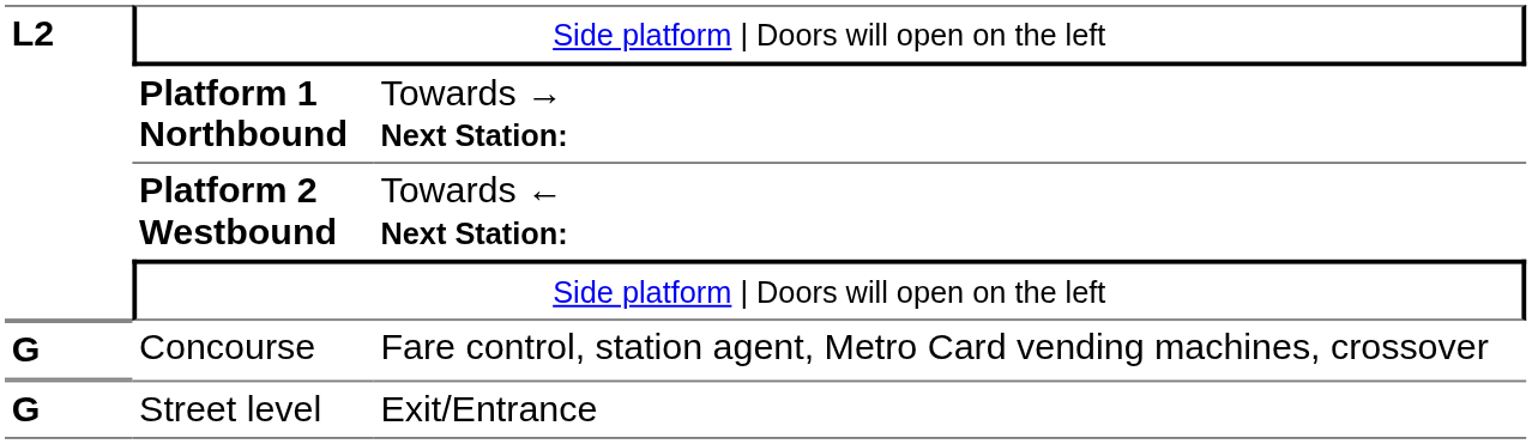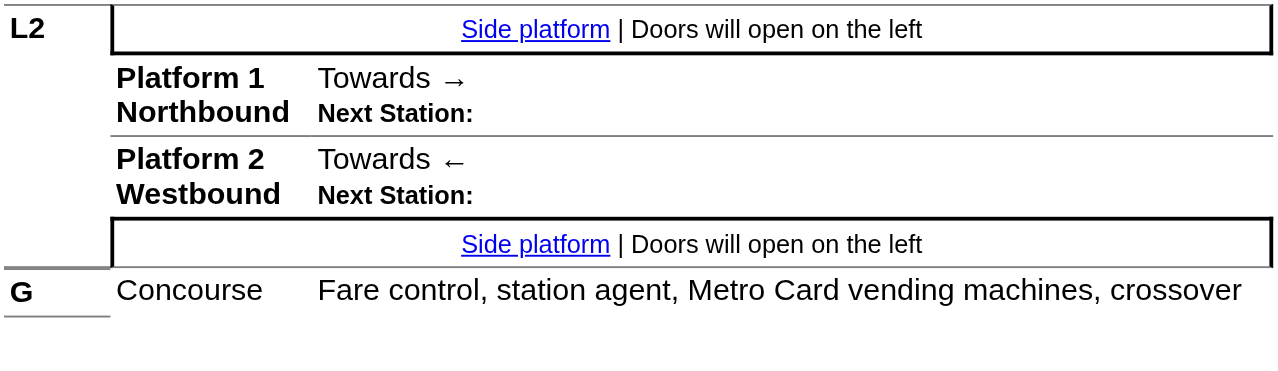 <table border=0 cellspacing=0 cellpadding=3>
 <tr>
 <td style="border-top:solid 1px grey;border-bottom:solid 1px grey;" width=50 rowspan=4 valign=top><strong>L2</strong></td>
 <td style="border-top:solid 1px grey;border-right:solid 2px black;border-left:solid 2px black;border-bottom:solid 2px black;text-align:center;" colspan=2><small><a href='#'>Side platform</a> | Doors will open on the left </small></td>
 </tr>
 <tr>
 <td style="border-bottom:solid 1px grey;" width=100><span><strong>Platform 1</strong><br><strong>Northbound</strong></span></td>
 <td style="border-bottom:solid 1px grey;" width=500>Towards → <br><small><strong>Next Station:</strong> </small></td>
 </tr>
 <tr>
 <td><span><strong>Platform 2</strong><br><strong>Westbound</strong></span></td>
 <td><span></span>Towards ← <br><small><strong>Next Station:</strong> </small></td>
 </tr>
 <tr>
 <td style="border-top:solid 2px black;border-right:solid 2px black;border-left:solid 2px black;border-bottom:solid 1px grey;" colspan=2  align=center><small><a href='#'>Side platform</a> | Doors will open on the left </small></td>
 </tr>
 <tr>
 <td style="border-bottom:solid 1px grey;border-top:solid 1px grey;" width=50 valign=top><strong>G</strong></td>
 <td valign=top>Concourse</td>
 <td valign=top>Fare control, station agent, Metro Card vending machines, crossover</td>
 </tr>
-<tr>
-<td style="border-bottom:solid 1px grey;border-top:solid 1px grey;" width=50 valign=top><strong>G</strong></td>
-<td style="border-top:solid 1px grey;border-bottom:solid 1px grey;" width=100 valign=top>Street level</td>
-<td style="border-top:solid 1px grey;border-bottom:solid 1px grey;" width=500 valign=top>Exit/Entrance</td>
-</tr>
 </table>
